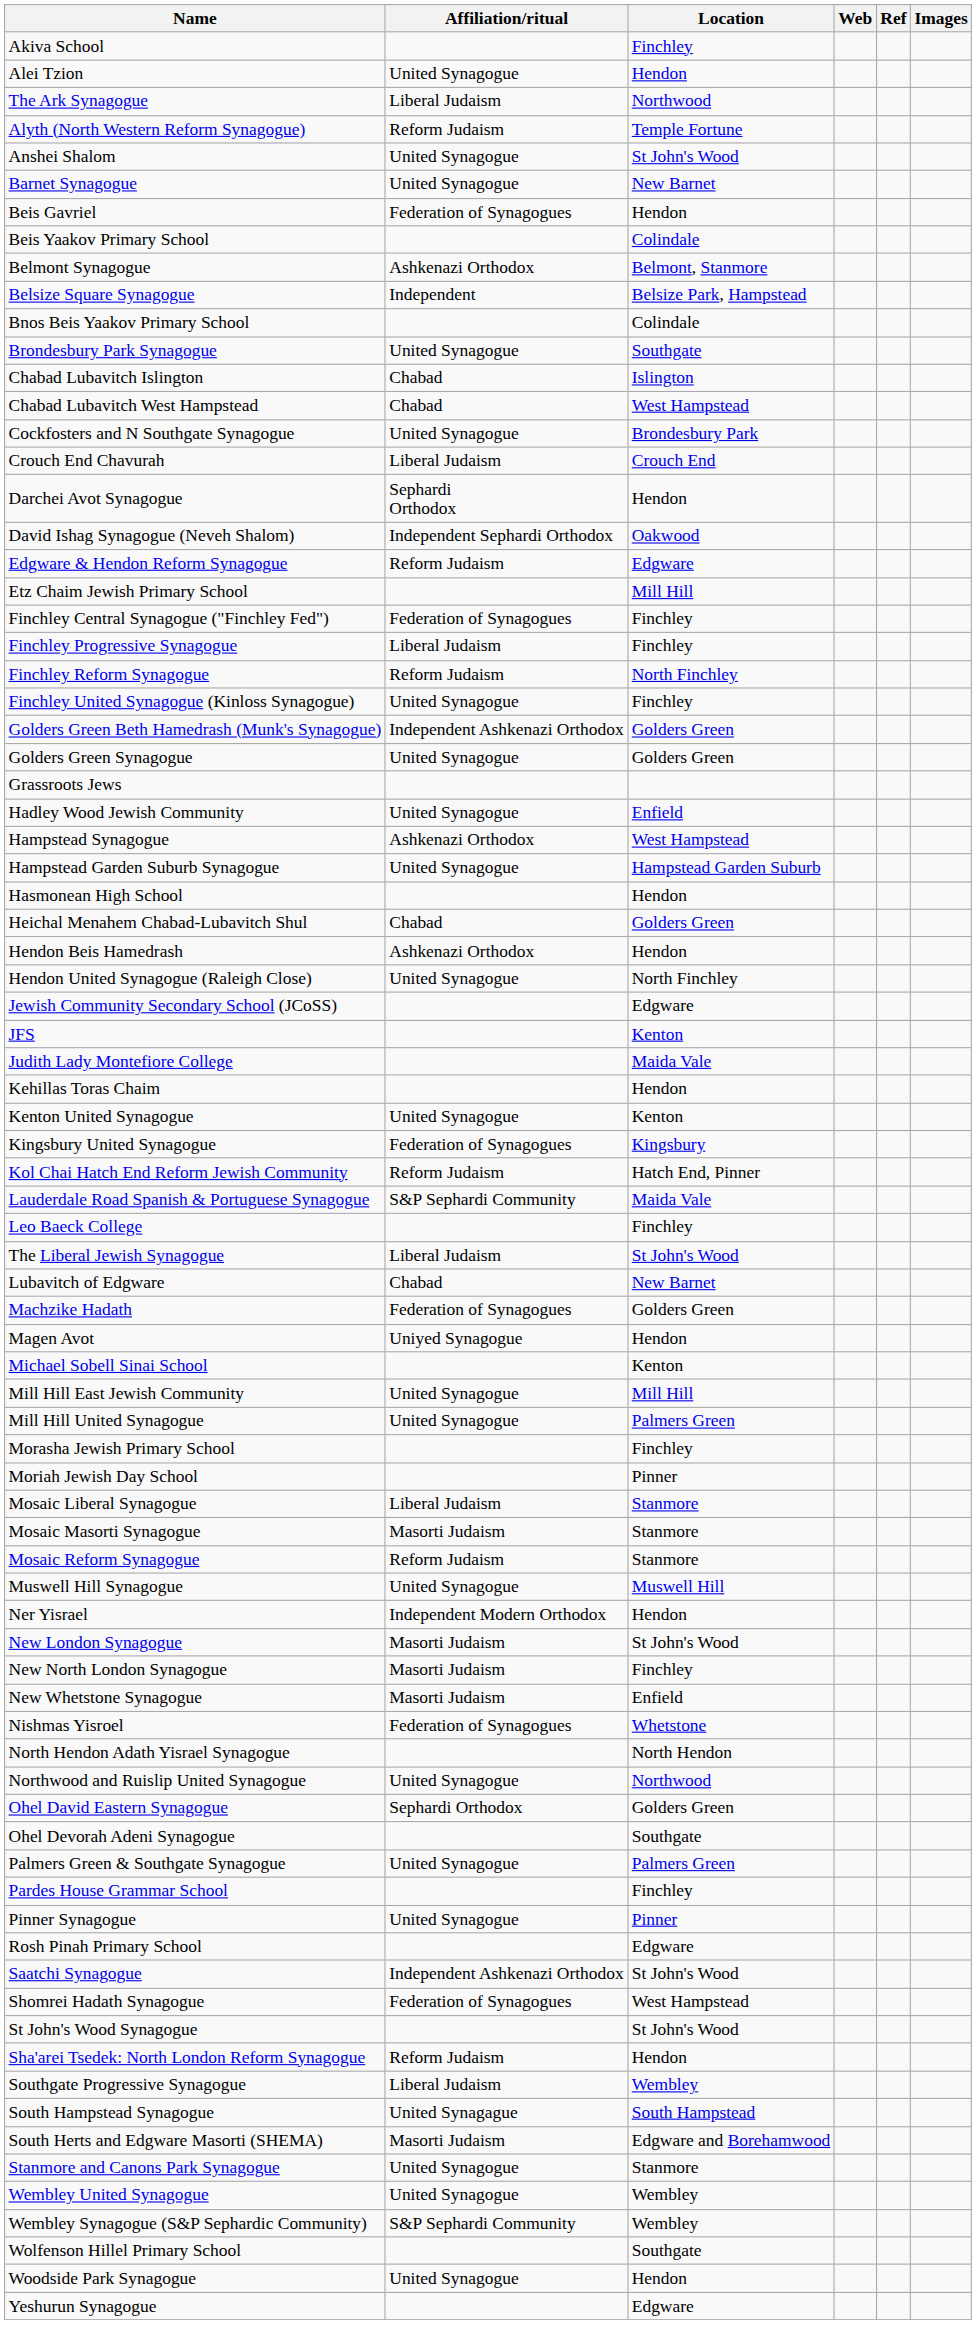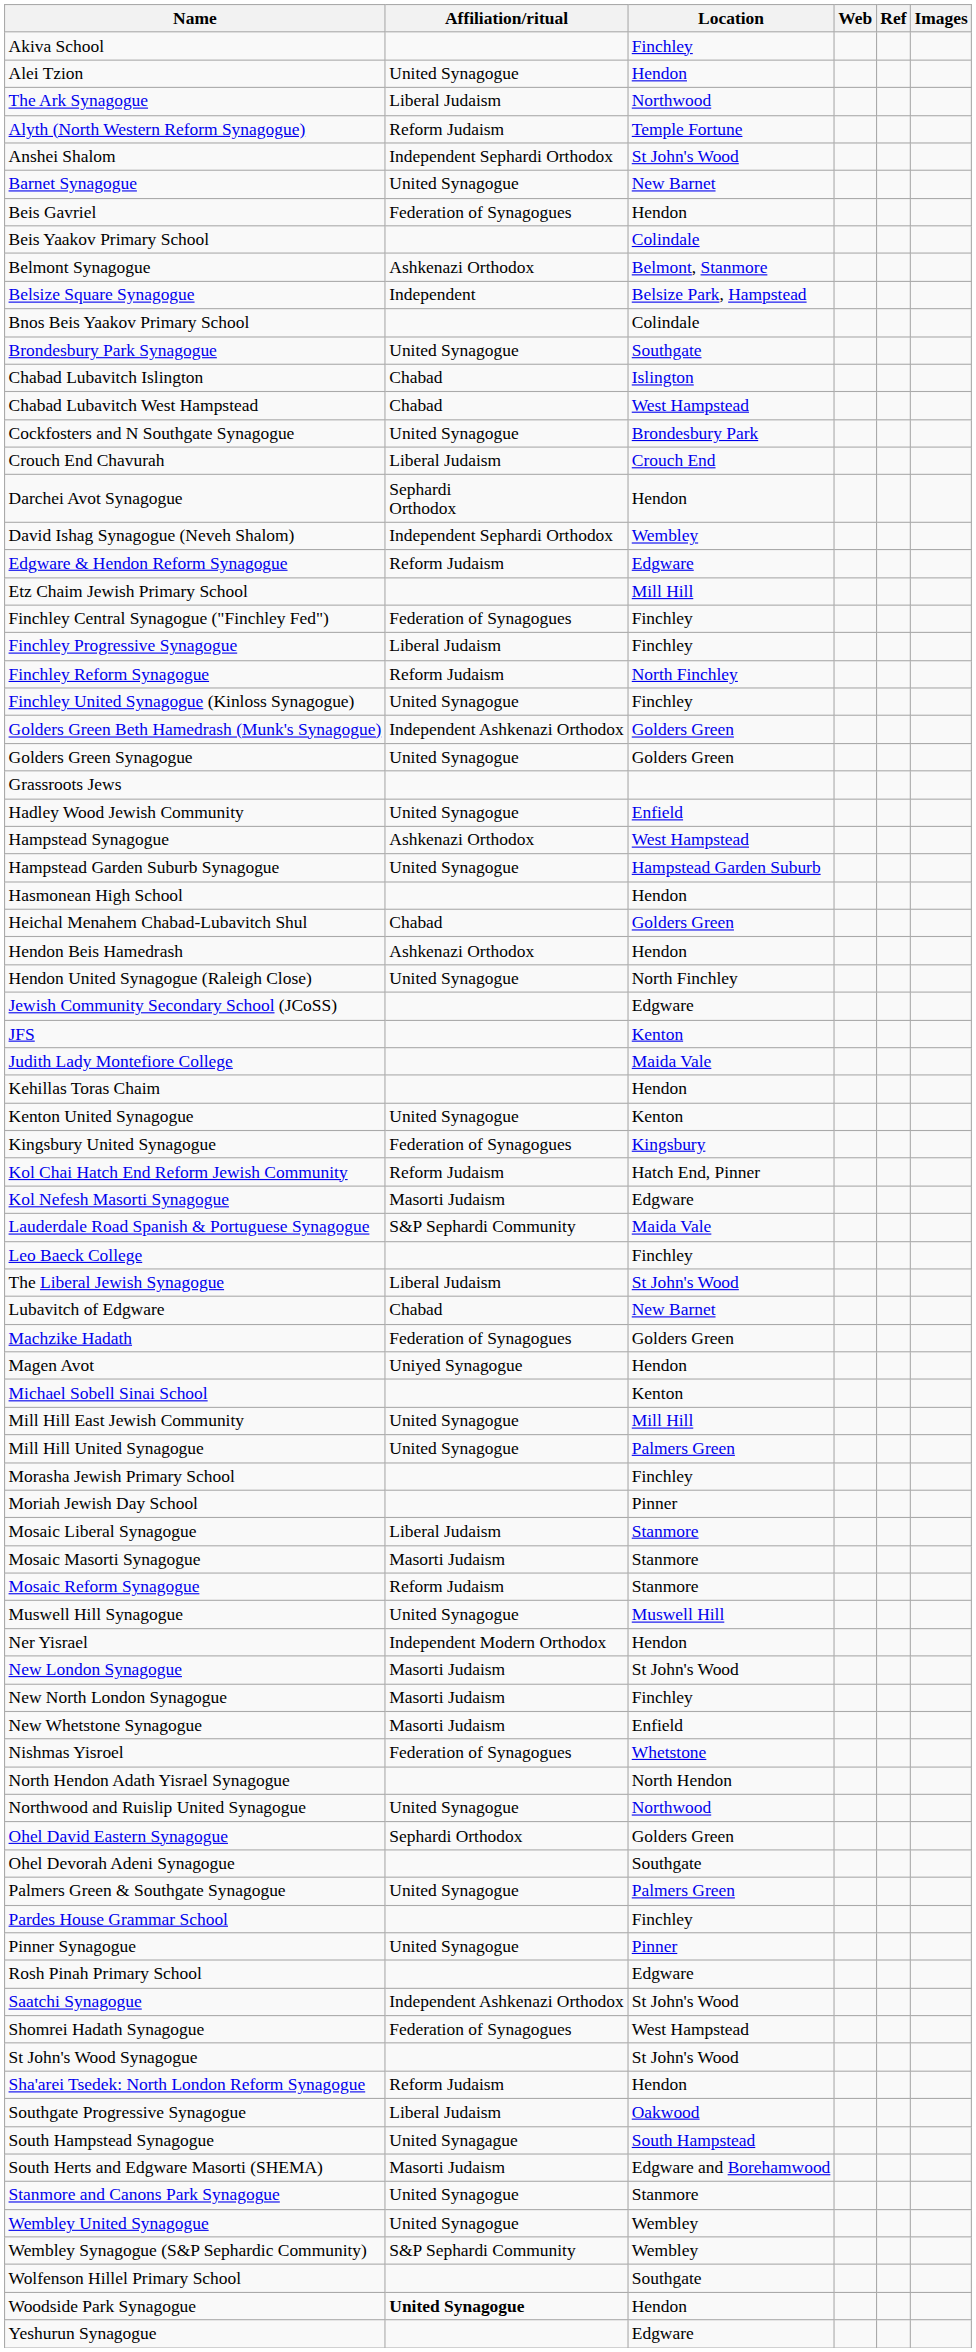 <table class="wikitable sortable">
 <tr>
 <th>Name</th>
 <th>Affiliation/ritual</th>
 <th>Location</th>
 <th>Web</th>
 <th>Ref</th>
 <th>Images</th>
 </tr>
 <tr>
 <td>Akiva School</td>
 <td></td>
 <td><a href='#'>Finchley</a></td>
 <td></td>
 <td></td>
 <td></td>
 </tr>
 <tr>
 <td>Alei Tzion</td>
 <td>United Synagogue</td>
 <td><a href='#'>Hendon</a></td>
 <td></td>
 <td></td>
 <td></td>
 </tr>
 <tr>
 <td><a href='#'>The Ark Synagogue</a></td>
 <td>Liberal Judaism</td>
 <td><a href='#'>Northwood</a></td>
 <td></td>
 <td></td>
 <td></td>
 </tr>
 <tr>
 <td><a href='#'>Alyth (North Western Reform Synagogue)</a></td>
 <td>Reform Judaism</td>
 <td><a href='#'>Temple Fortune</a></td>
 <td></td>
 <td></td>
 <td></td>
 </tr>
 <tr>
 <td>Anshei Shalom</td>
-<td>United Synagogue</td>
+<td>Independent Sephardi Orthodox</td>
 <td><a href='#'>St John's Wood</a></td>
 <td></td>
 <td></td>
 <td></td>
 </tr>
 <tr>
 <td><a href='#'>Barnet Synagogue</a></td>
 <td>United Synagogue</td>
 <td><a href='#'>New Barnet</a></td>
 <td></td>
 <td></td>
 <td></td>
 </tr>
 <tr>
 <td>Beis Gavriel</td>
 <td>Federation of Synagogues</td>
 <td>Hendon</td>
 <td></td>
 <td></td>
 <td></td>
 </tr>
 <tr>
 <td>Beis Yaakov Primary School</td>
 <td></td>
 <td><a href='#'>Colindale</a></td>
 <td></td>
 <td></td>
 <td></td>
 </tr>
 <tr>
 <td>Belmont Synagogue</td>
 <td>Ashkenazi Orthodox</td>
 <td><a href='#'>Belmont</a>, <a href='#'>Stanmore</a></td>
 <td></td>
 <td></td>
 <td></td>
 </tr>
 <tr>
 <td><a href='#'>Belsize Square Synagogue</a></td>
 <td>Independent</td>
 <td><a href='#'>Belsize Park</a>, <a href='#'>Hampstead</a></td>
 <td></td>
 <td></td>
 <td></td>
 </tr>
 <tr>
 <td>Bnos Beis Yaakov Primary School</td>
 <td></td>
 <td>Colindale</td>
 <td></td>
 <td></td>
 <td></td>
 </tr>
 <tr>
 <td><a href='#'>Brondesbury Park Synagogue</a></td>
 <td>United Synagogue</td>
 <td><a href='#'>Southgate</a></td>
 <td></td>
 <td></td>
 <td></td>
 </tr>
 <tr>
 <td>Chabad Lubavitch Islington</td>
 <td>Chabad</td>
 <td><a href='#'>Islington</a></td>
 <td></td>
 <td></td>
 </tr>
 <tr>
 <td>Chabad Lubavitch West Hampstead</td>
 <td>Chabad</td>
 <td><a href='#'>West Hampstead</a></td>
 <td></td>
 <td></td>
 <td></td>
 </tr>
 <tr>
 <td>Cockfosters and N Southgate Synagogue</td>
 <td>United Synagogue</td>
 <td><a href='#'>Brondesbury Park</a></td>
 <td></td>
 <td></td>
 <td></td>
 </tr>
 <tr>
 <td>Crouch End Chavurah</td>
 <td>Liberal Judaism</td>
 <td><a href='#'>Crouch End</a></td>
 <td></td>
 <td></td>
 <td></td>
 </tr>
 <tr>
 <td>Darchei Avot Synagogue</td>
 <td>Sephardi<br>Orthodox</td>
 <td>Hendon</td>
 <td></td>
 <td></td>
 <td></td>
 </tr>
 <tr>
 <td>David Ishag Synagogue (Neveh Shalom)</td>
 <td>Independent Sephardi Orthodox</td>
-<td><a href='#'>Oakwood</a></td>
+<td><a href='#'>Wembley</a></td>
 <td></td>
 <td></td>
 <td></td>
 </tr>
 <tr>
 <td><a href='#'>Edgware & Hendon Reform Synagogue</a></td>
 <td>Reform Judaism</td>
 <td><a href='#'>Edgware</a></td>
 <td></td>
 <td></td>
 <td></td>
 </tr>
 <tr>
 <td>Etz Chaim Jewish Primary School</td>
 <td></td>
 <td><a href='#'>Mill Hill</a></td>
 <td></td>
 <td></td>
 <td></td>
 </tr>
 <tr>
 <td>Finchley Central Synagogue ("Finchley Fed")</td>
 <td>Federation of Synagogues</td>
 <td>Finchley</td>
 <td></td>
 <td></td>
 <td></td>
 </tr>
 <tr>
 <td><a href='#'>Finchley Progressive Synagogue</a></td>
 <td>Liberal Judaism</td>
 <td>Finchley</td>
 <td></td>
 <td></td>
 <td></td>
 </tr>
 <tr>
 <td><a href='#'>Finchley Reform Synagogue</a></td>
 <td>Reform Judaism</td>
 <td><a href='#'>North Finchley</a></td>
 <td></td>
 <td></td>
 <td></td>
 </tr>
 <tr>
 <td><a href='#'>Finchley United Synagogue</a> (Kinloss Synagogue)</td>
 <td>United Synagogue</td>
 <td>Finchley</td>
 <td></td>
 <td></td>
 <td></td>
 </tr>
 <tr>
 <td><a href='#'>Golders Green Beth Hamedrash (Munk's Synagogue)</a></td>
 <td>Independent Ashkenazi Orthodox</td>
 <td><a href='#'>Golders Green</a></td>
 <td></td>
 <td></td>
 <td></td>
 </tr>
 <tr>
 <td>Golders Green Synagogue</td>
 <td>United Synagogue</td>
 <td>Golders Green</td>
 <td></td>
 <td></td>
 <td></td>
 </tr>
 <tr>
 <td>Grassroots Jews</td>
 <td></td>
 <td></td>
 <td></td>
 <td></td>
 <td></td>
 </tr>
 <tr>
 <td>Hadley Wood Jewish Community</td>
 <td>United Synagogue</td>
 <td><a href='#'>Enfield</a></td>
 <td></td>
 <td></td>
 <td></td>
 </tr>
 <tr>
 <td>Hampstead Synagogue</td>
 <td>Ashkenazi Orthodox</td>
 <td><a href='#'>West Hampstead</a></td>
 <td></td>
 <td></td>
 <td></td>
 </tr>
 <tr>
 <td>Hampstead Garden Suburb Synagogue</td>
 <td>United Synagogue</td>
 <td><a href='#'>Hampstead Garden Suburb</a></td>
 <td></td>
 <td></td>
 <td></td>
 </tr>
 <tr>
 <td>Hasmonean High School</td>
 <td></td>
 <td>Hendon</td>
 <td></td>
 <td></td>
 <td></td>
 </tr>
 <tr>
 <td>Heichal Menahem Chabad-Lubavitch Shul</td>
 <td>Chabad</td>
 <td><a href='#'>Golders Green</a></td>
 <td></td>
 <td></td>
 <td></td>
 </tr>
 <tr>
 <td>Hendon Beis Hamedrash</td>
 <td>Ashkenazi Orthodox</td>
 <td>Hendon</td>
 <td></td>
 <td></td>
 <td></td>
 </tr>
 <tr>
 <td>Hendon United Synagogue (Raleigh Close)</td>
 <td>United Synagogue</td>
 <td>North Finchley</td>
 <td></td>
 <td></td>
 <td></td>
 </tr>
 <tr>
 <td><a href='#'>Jewish Community Secondary School</a> (JCoSS)</td>
 <td></td>
 <td>Edgware</td>
 <td></td>
 <td></td>
 <td></td>
 </tr>
 <tr>
 <td><a href='#'>JFS</a></td>
 <td></td>
 <td><a href='#'>Kenton</a></td>
 <td></td>
 <td></td>
 <td></td>
 </tr>
 <tr>
 <td><a href='#'>Judith Lady Montefiore College</a></td>
 <td></td>
 <td><a href='#'>Maida Vale</a></td>
 <td></td>
 <td></td>
 <td></td>
 </tr>
 <tr>
 <td>Kehillas Toras Chaim</td>
 <td></td>
 <td>Hendon</td>
 <td></td>
 <td></td>
 <td></td>
 </tr>
 <tr>
 <td>Kenton United Synagogue</td>
 <td>United Synagogue</td>
 <td>Kenton</td>
 <td></td>
 <td></td>
 <td></td>
 </tr>
 <tr>
 <td>Kingsbury United Synagogue</td>
 <td>Federation of Synagogues</td>
 <td><a href='#'>Kingsbury</a></td>
 <td></td>
 <td></td>
 <td></td>
 </tr>
 <tr>
 <td><a href='#'>Kol Chai Hatch End Reform Jewish Community</a></td>
 <td>Reform Judaism</td>
 <td>Hatch End, Pinner</td>
+<td></td>
+<td></td>
+<td></td>
+</tr>
+<tr>
+<td><a href='#'>Kol Nefesh Masorti Synagogue</a></td>
+<td>Masorti Judaism</td>
+<td>Edgware</td>
 <td></td>
 <td></td>
 <td></td>
 </tr>
 <tr>
 <td><a href='#'>Lauderdale Road Spanish & Portuguese Synagogue</a></td>
 <td>S&P Sephardi Community</td>
 <td><a href='#'>Maida Vale</a></td>
 <td></td>
 <td></td>
 <td></td>
 </tr>
 <tr>
 <td><a href='#'>Leo Baeck College</a></td>
 <td></td>
 <td>Finchley</td>
 <td></td>
 <td></td>
 <td></td>
 </tr>
 <tr>
 <td>The <a href='#'>Liberal Jewish Synagogue</a></td>
 <td>Liberal Judaism</td>
 <td><a href='#'>St John's Wood</a></td>
 <td></td>
 <td></td>
 <td></td>
 </tr>
 <tr>
 <td>Lubavitch of Edgware</td>
 <td>Chabad</td>
 <td><a href='#'>New Barnet</a></td>
 <td></td>
 <td></td>
 <td></td>
 </tr>
 <tr>
 <td><a href='#'>Machzike Hadath</a></td>
 <td>Federation of Synagogues</td>
 <td>Golders Green</td>
 <td></td>
 <td></td>
 <td></td>
 </tr>
 <tr>
 <td>Magen Avot</td>
 <td>Uniyed Synagogue</td>
 <td>Hendon</td>
 <td></td>
 <td></td>
 <td></td>
 </tr>
 <tr>
 <td><a href='#'>Michael Sobell Sinai School</a></td>
 <td></td>
 <td>Kenton</td>
 <td></td>
 <td></td>
 <td></td>
 </tr>
 <tr>
 <td>Mill Hill East Jewish Community</td>
 <td>United Synagogue</td>
 <td><a href='#'>Mill Hill</a></td>
 <td></td>
 <td></td>
 </tr>
 <tr>
 <td>Mill Hill United Synagogue</td>
 <td>United Synagogue</td>
 <td><a href='#'>Palmers Green</a></td>
 <td></td>
 <td></td>
 <td></td>
 </tr>
 <tr>
 <td>Morasha Jewish Primary School</td>
 <td></td>
 <td>Finchley</td>
 <td></td>
 <td></td>
 <td></td>
 </tr>
 <tr>
 <td>Moriah Jewish Day School</td>
 <td></td>
 <td>Pinner</td>
 <td></td>
 <td></td>
 <td></td>
 </tr>
 <tr>
 <td>Mosaic Liberal Synagogue</td>
 <td>Liberal Judaism</td>
 <td><a href='#'>Stanmore</a></td>
 <td></td>
 <td></td>
 <td></td>
 </tr>
 <tr>
 <td>Mosaic Masorti Synagogue</td>
 <td>Masorti Judaism</td>
 <td>Stanmore</td>
 <td></td>
 <td></td>
 <td></td>
 </tr>
 <tr>
 <td><a href='#'>Mosaic Reform Synagogue</a></td>
 <td>Reform Judaism</td>
 <td>Stanmore</td>
 <td></td>
 <td></td>
 <td></td>
 </tr>
 <tr>
 <td>Muswell Hill Synagogue</td>
 <td>United Synagogue</td>
 <td><a href='#'>Muswell Hill</a></td>
 <td></td>
 <td></td>
 <td></td>
 </tr>
 <tr>
 <td>Ner Yisrael</td>
 <td>Independent Modern Orthodox</td>
 <td>Hendon</td>
 <td></td>
 <td></td>
 <td></td>
 </tr>
 <tr>
 <td><a href='#'>New London Synagogue</a></td>
 <td>Masorti Judaism</td>
 <td>St John's Wood</td>
 <td></td>
 <td></td>
 <td></td>
 </tr>
 <tr>
 <td>New North London Synagogue</td>
 <td>Masorti Judaism</td>
 <td>Finchley</td>
 <td></td>
 <td></td>
 <td></td>
 </tr>
 <tr>
 <td>New Whetstone Synagogue</td>
 <td>Masorti Judaism</td>
 <td>Enfield</td>
 <td></td>
 <td></td>
 <td></td>
 </tr>
 <tr>
 <td>Nishmas Yisroel</td>
 <td>Federation of Synagogues</td>
 <td><a href='#'>Whetstone</a></td>
 <td></td>
 <td></td>
 <td></td>
 </tr>
 <tr>
 <td>North Hendon Adath Yisrael Synagogue</td>
 <td></td>
 <td>North Hendon</td>
 <td></td>
 <td></td>
 </tr>
 <tr>
 <td>Northwood and Ruislip United Synagogue</td>
 <td>United Synagogue</td>
 <td><a href='#'>Northwood</a></td>
 <td></td>
 <td></td>
 <td></td>
 </tr>
 <tr>
 <td><a href='#'>Ohel David Eastern Synagogue</a></td>
 <td>Sephardi Orthodox</td>
 <td>Golders Green</td>
 <td></td>
 <td></td>
 <td></td>
 </tr>
 <tr>
 <td>Ohel Devorah Adeni Synagogue</td>
 <td></td>
 <td>Southgate</td>
 <td></td>
 <td></td>
 <td></td>
 </tr>
 <tr>
 <td>Palmers Green & Southgate Synagogue</td>
 <td>United Synagogue</td>
 <td><a href='#'>Palmers Green</a></td>
 <td></td>
 <td></td>
 <td></td>
 </tr>
 <tr>
 <td><a href='#'>Pardes House Grammar School</a></td>
 <td></td>
 <td>Finchley</td>
 <td></td>
 <td></td>
 <td></td>
 </tr>
 <tr>
 <td>Pinner Synagogue</td>
 <td>United Synagogue</td>
 <td><a href='#'>Pinner</a></td>
 <td></td>
 <td></td>
 <td></td>
 </tr>
 <tr>
 <td>Rosh Pinah Primary School</td>
 <td></td>
 <td>Edgware</td>
 <td></td>
 <td></td>
 <td></td>
 </tr>
 <tr>
 <td><a href='#'>Saatchi Synagogue</a></td>
 <td>Independent Ashkenazi Orthodox</td>
 <td>St John's Wood</td>
 <td></td>
 <td></td>
 <td></td>
 </tr>
 <tr>
 <td>Shomrei Hadath Synagogue</td>
 <td>Federation of Synagogues</td>
 <td>West Hampstead</td>
 <td></td>
 <td></td>
 <td></td>
 </tr>
 <tr>
 <td>St John's Wood Synagogue</td>
 <td></td>
 <td>St John's Wood</td>
 <td></td>
 <td></td>
 <td></td>
 </tr>
 <tr>
 <td><a href='#'>Sha'arei Tsedek: North London Reform Synagogue</a></td>
 <td>Reform Judaism</td>
 <td>Hendon</td>
 <td></td>
 <td></td>
 <td></td>
 </tr>
 <tr>
 <td>Southgate Progressive Synagogue</td>
 <td>Liberal Judaism</td>
-<td><a href='#'>Wembley</a></td>
+<td><a href='#'>Oakwood</a></td>
 <td></td>
 <td></td>
 <td></td>
 </tr>
 <tr>
 <td>South Hampstead Synagogue</td>
 <td>United Synagague</td>
 <td><a href='#'>South Hampstead</a></td>
 <td></td>
 <td></td>
 <td></td>
 </tr>
 <tr>
 <td>South Herts and Edgware Masorti (SHEMA)</td>
 <td>Masorti Judaism</td>
 <td>Edgware and <a href='#'>Borehamwood</a></td>
 <td></td>
 <td></td>
 </tr>
 <tr>
 <td><a href='#'>Stanmore and Canons Park Synagogue</a></td>
 <td>United Synagogue</td>
 <td>Stanmore</td>
 <td></td>
 <td></td>
 <td></td>
 </tr>
 <tr>
 <td><a href='#'>Wembley United Synagogue</a></td>
 <td>United Synagogue</td>
 <td>Wembley</td>
 <td></td>
 <td></td>
 <td></td>
 </tr>
 <tr>
 <td>Wembley Synagogue (S&P Sephardic Community)</td>
 <td>S&P Sephardi Community</td>
 <td>Wembley</td>
 <td></td>
 <td></td>
 <td></td>
 </tr>
 <tr>
 <td>Wolfenson Hillel Primary School</td>
 <td></td>
 <td>Southgate</td>
 <td></td>
 <td></td>
 <td></td>
 </tr>
 <tr>
 <td>Woodside Park Synagogue</td>
-<td>United Synagogue</td>
+<td><strong>United Synagogue</strong></td>
 <td>Hendon</td>
 <td></td>
 <td></td>
 <td></td>
 </tr>
 <tr>
 <td>Yeshurun Synagogue</td>
 <td></td>
 <td>Edgware</td>
 <td></td>
 <td></td>
 <td></td>
 </tr>
 </table>
